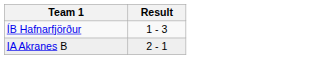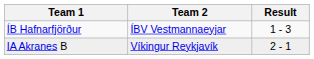 <table class="wikitable">
 <tr>
 <th width="180">Team 1</th>
+<th width="180">Team 2</th>
 <th width="80">Result</th>
 </tr>
 <tr>
 <td><a href='#'>ÍB Hafnarfjörður</a></td>
+<td><a href='#'>ÍBV Vestmannaeyjar</a></td>
 <td align="center">1 - 3</td>
 </tr>
 <tr style="background:#EFEFEF">
 <td><a href='#'>IA Akranes</a> B</td>
+<td><a href='#'>Víkingur Reykjavík</a></td>
 <td align="center">2 - 1</td>
 </tr>
 </table>
